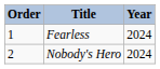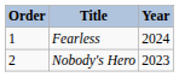 <table class="wikitable sortable">
 <tr style="text-align:center;">
 <th style="background:#B0C4DE;">Order</th>
 <th style="background:#B0C4DE;">Title</th>
 <th style="background:#B0C4DE;">Year</th>
 </tr>
 <tr>
 <td>1</td>
 <td><em>Fearless</em></td>
 <td>2024</td>
 </tr>
 <tr>
 <td>2</td>
 <td><em>Nobody's Hero</em></td>
-<td>2024</td>
+<td>2023</td>
 </tr>
 </table>
